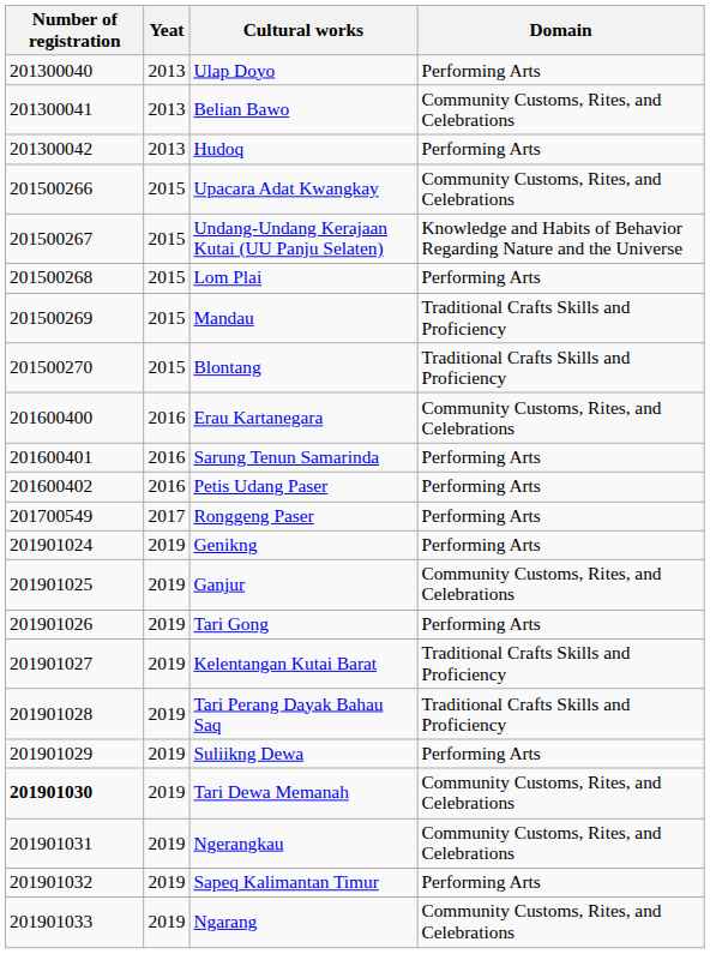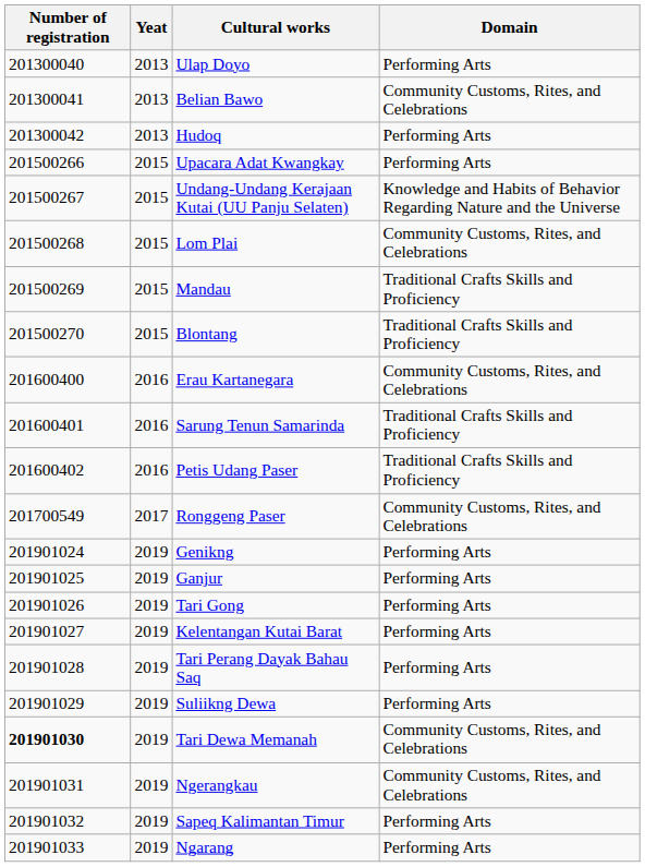 <table class = "wikitable sortable">
 <tr>
 <th>Number of registration</th>
 <th>Yeat</th>
 <th>Cultural works</th>
 <th>Domain</th>
 </tr>
 <tr>
 <td>201300040</td>
 <td>2013</td>
 <td><a href='#'>Ulap Doyo</a></td>
 <td>Performing Arts</td>
 </tr>
 <tr>
 <td>201300041</td>
 <td>2013</td>
 <td><a href='#'>Belian Bawo</a></td>
 <td>Community Customs, Rites, and Celebrations</td>
 </tr>
 <tr>
 <td>201300042</td>
 <td>2013</td>
 <td><a href='#'>Hudoq</a></td>
 <td>Performing Arts</td>
 </tr>
 <tr>
 <td>201500266</td>
 <td>2015</td>
 <td><a href='#'>Upacara Adat Kwangkay</a></td>
-<td>Community Customs, Rites, and Celebrations</td>
+<td>Performing Arts</td>
 </tr>
 <tr>
 <td>201500267</td>
 <td>2015</td>
 <td><a href='#'>Undang-Undang Kerajaan Kutai (UU Panju Selaten)</a></td>
 <td>Knowledge and Habits of Behavior Regarding Nature and the Universe</td>
 </tr>
 <tr>
 <td>201500268</td>
 <td>2015</td>
 <td><a href='#'>Lom Plai</a></td>
-<td>Performing Arts</td>
+<td>Community Customs, Rites, and Celebrations</td>
 </tr>
 <tr>
 <td>201500269</td>
 <td>2015</td>
 <td><a href='#'>Mandau</a></td>
 <td>Traditional Crafts Skills and Proficiency</td>
 </tr>
 <tr>
 <td>201500270</td>
 <td>2015</td>
 <td><a href='#'>Blontang</a></td>
 <td>Traditional Crafts Skills and Proficiency</td>
 </tr>
 <tr>
 <td>201600400</td>
 <td>2016</td>
 <td><a href='#'>Erau Kartanegara</a></td>
 <td>Community Customs, Rites, and Celebrations</td>
 </tr>
 <tr>
 <td>201600401</td>
 <td>2016</td>
 <td><a href='#'>Sarung Tenun Samarinda</a></td>
-<td>Performing Arts</td>
+<td>Traditional Crafts Skills and Proficiency</td>
 </tr>
 <tr>
 <td>201600402</td>
 <td>2016</td>
 <td><a href='#'>Petis Udang Paser</a></td>
-<td>Performing Arts</td>
+<td>Traditional Crafts Skills and Proficiency</td>
 </tr>
 <tr>
 <td>201700549</td>
 <td>2017</td>
 <td><a href='#'>Ronggeng Paser</a></td>
-<td>Performing Arts</td>
+<td>Community Customs, Rites, and Celebrations</td>
 </tr>
 <tr>
 <td>201901024</td>
 <td>2019</td>
 <td><a href='#'>Genikng</a></td>
 <td>Performing Arts</td>
 </tr>
 <tr>
 <td>201901025</td>
 <td>2019</td>
 <td><a href='#'>Ganjur</a></td>
-<td>Community Customs, Rites, and Celebrations</td>
+<td>Performing Arts</td>
 </tr>
 <tr>
 <td>201901026</td>
 <td>2019</td>
 <td><a href='#'>Tari Gong</a></td>
 <td>Performing Arts</td>
 </tr>
 <tr>
 <td>201901027</td>
 <td>2019</td>
 <td><a href='#'>Kelentangan Kutai Barat</a></td>
-<td>Traditional Crafts Skills and Proficiency</td>
+<td>Performing Arts</td>
 </tr>
 <tr>
 <td>201901028</td>
 <td>2019</td>
 <td><a href='#'>Tari Perang Dayak Bahau Saq</a></td>
-<td>Traditional Crafts Skills and Proficiency</td>
+<td>Performing Arts</td>
 </tr>
 <tr>
 <td>201901029</td>
 <td>2019</td>
 <td><a href='#'>Suliikng Dewa</a></td>
 <td>Performing Arts</td>
 </tr>
 <tr>
 <td><strong>201901030</strong></td>
 <td>2019</td>
 <td><a href='#'>Tari Dewa Memanah</a></td>
 <td>Community Customs, Rites, and Celebrations</td>
 </tr>
 <tr>
 <td>201901031</td>
 <td>2019</td>
 <td><a href='#'>Ngerangkau</a></td>
 <td>Community Customs, Rites, and Celebrations</td>
 </tr>
 <tr>
 <td>201901032</td>
 <td>2019</td>
 <td><a href='#'>Sapeq Kalimantan Timur</a></td>
 <td>Performing Arts</td>
 </tr>
 <tr>
 <td>201901033</td>
 <td>2019</td>
 <td><a href='#'>Ngarang</a></td>
-<td>Community Customs, Rites, and Celebrations</td>
+<td>Performing Arts</td>
 </tr>
 </table>
